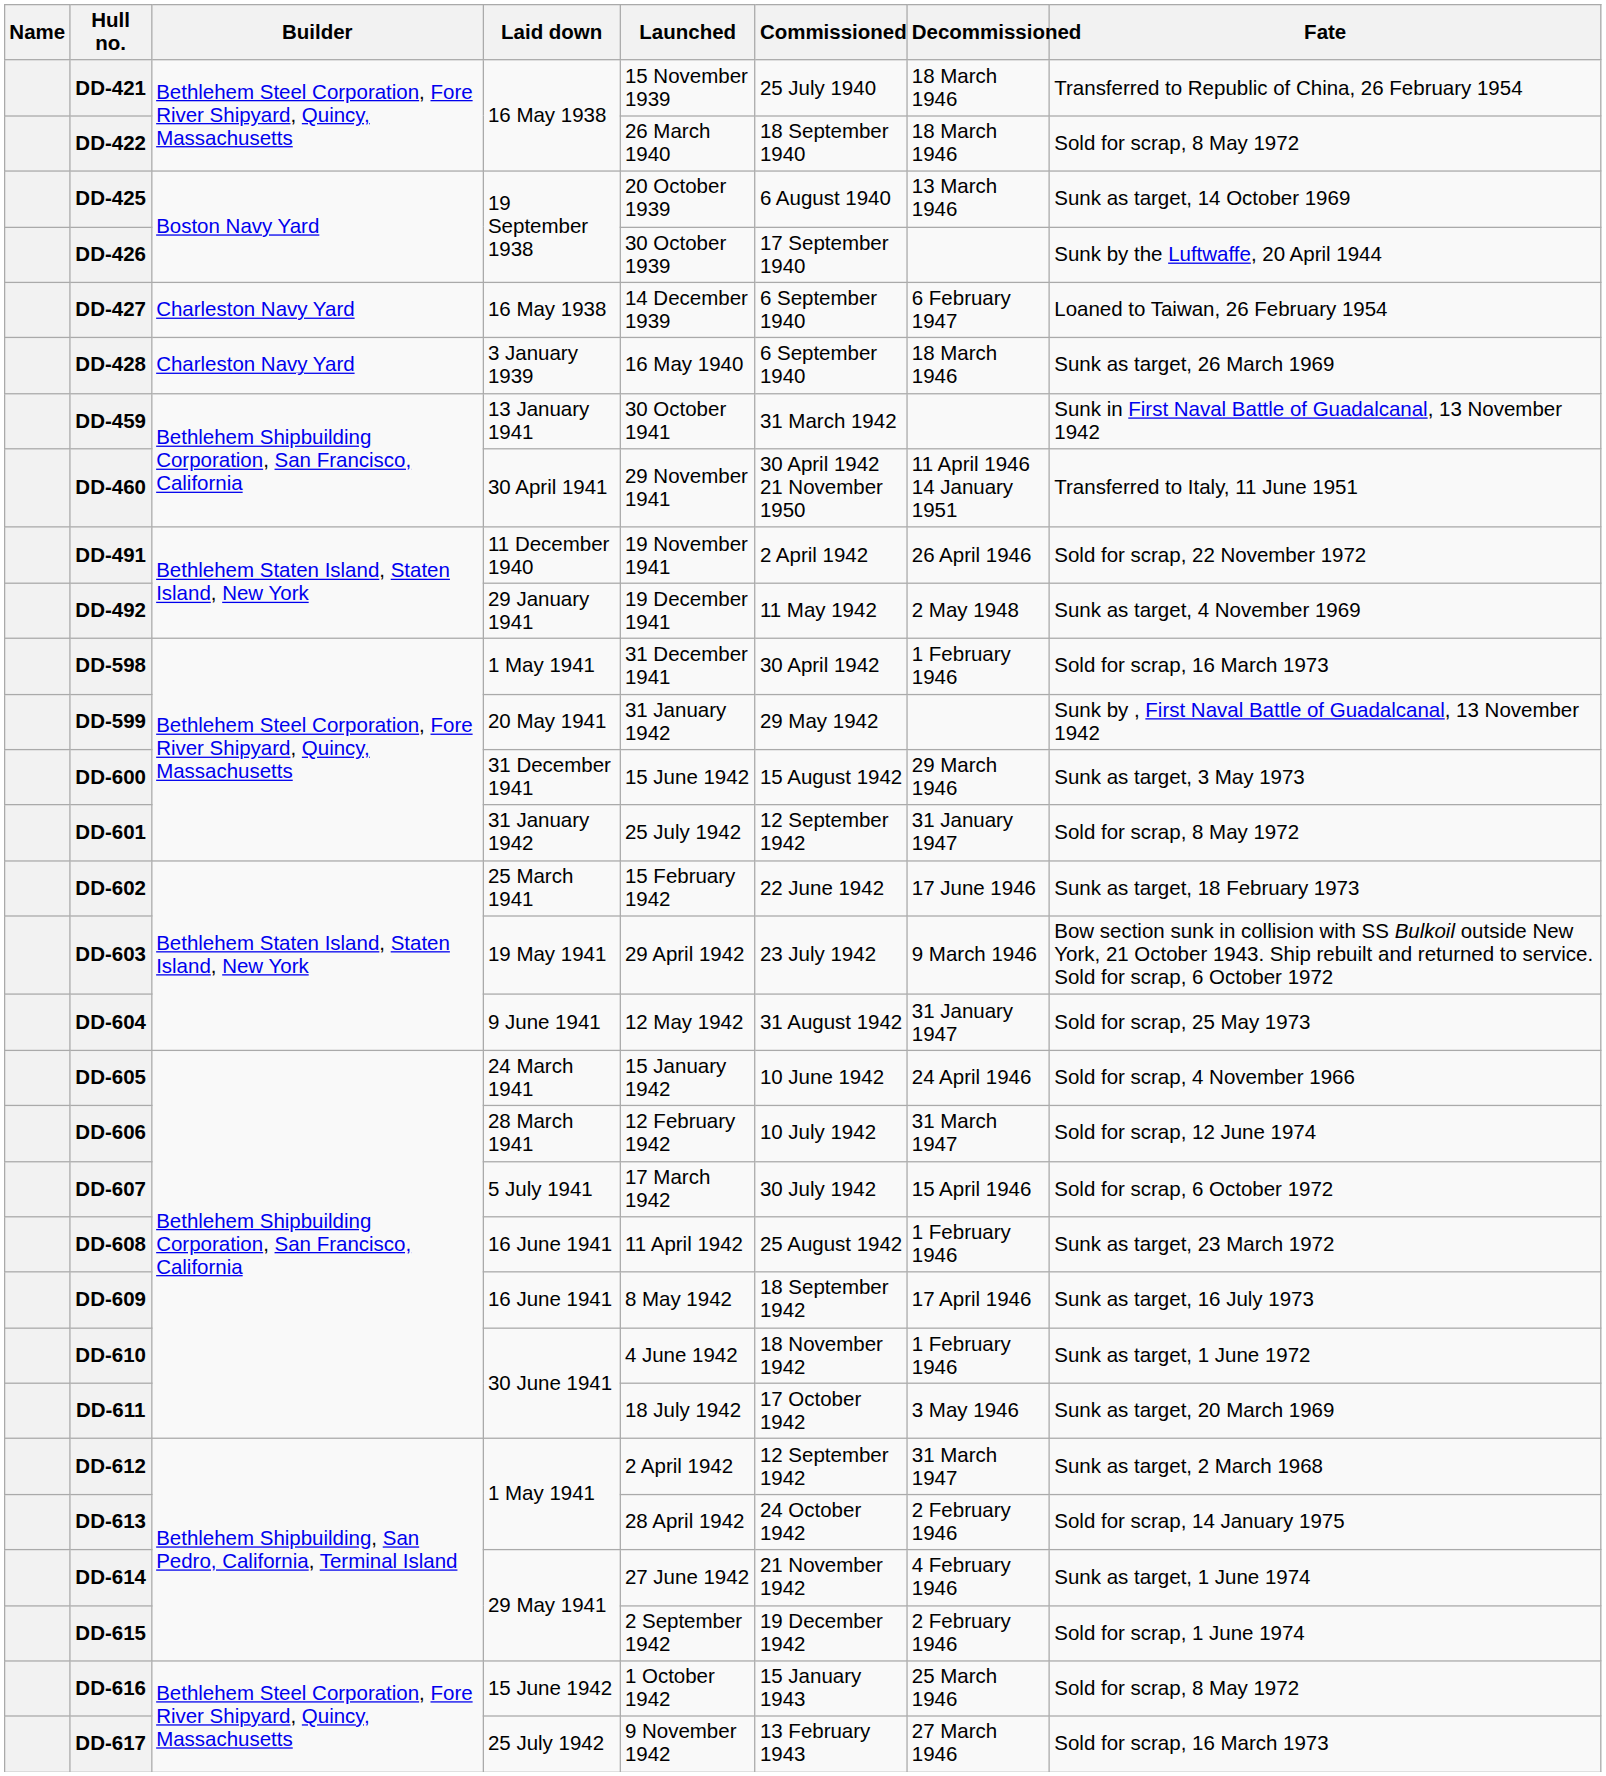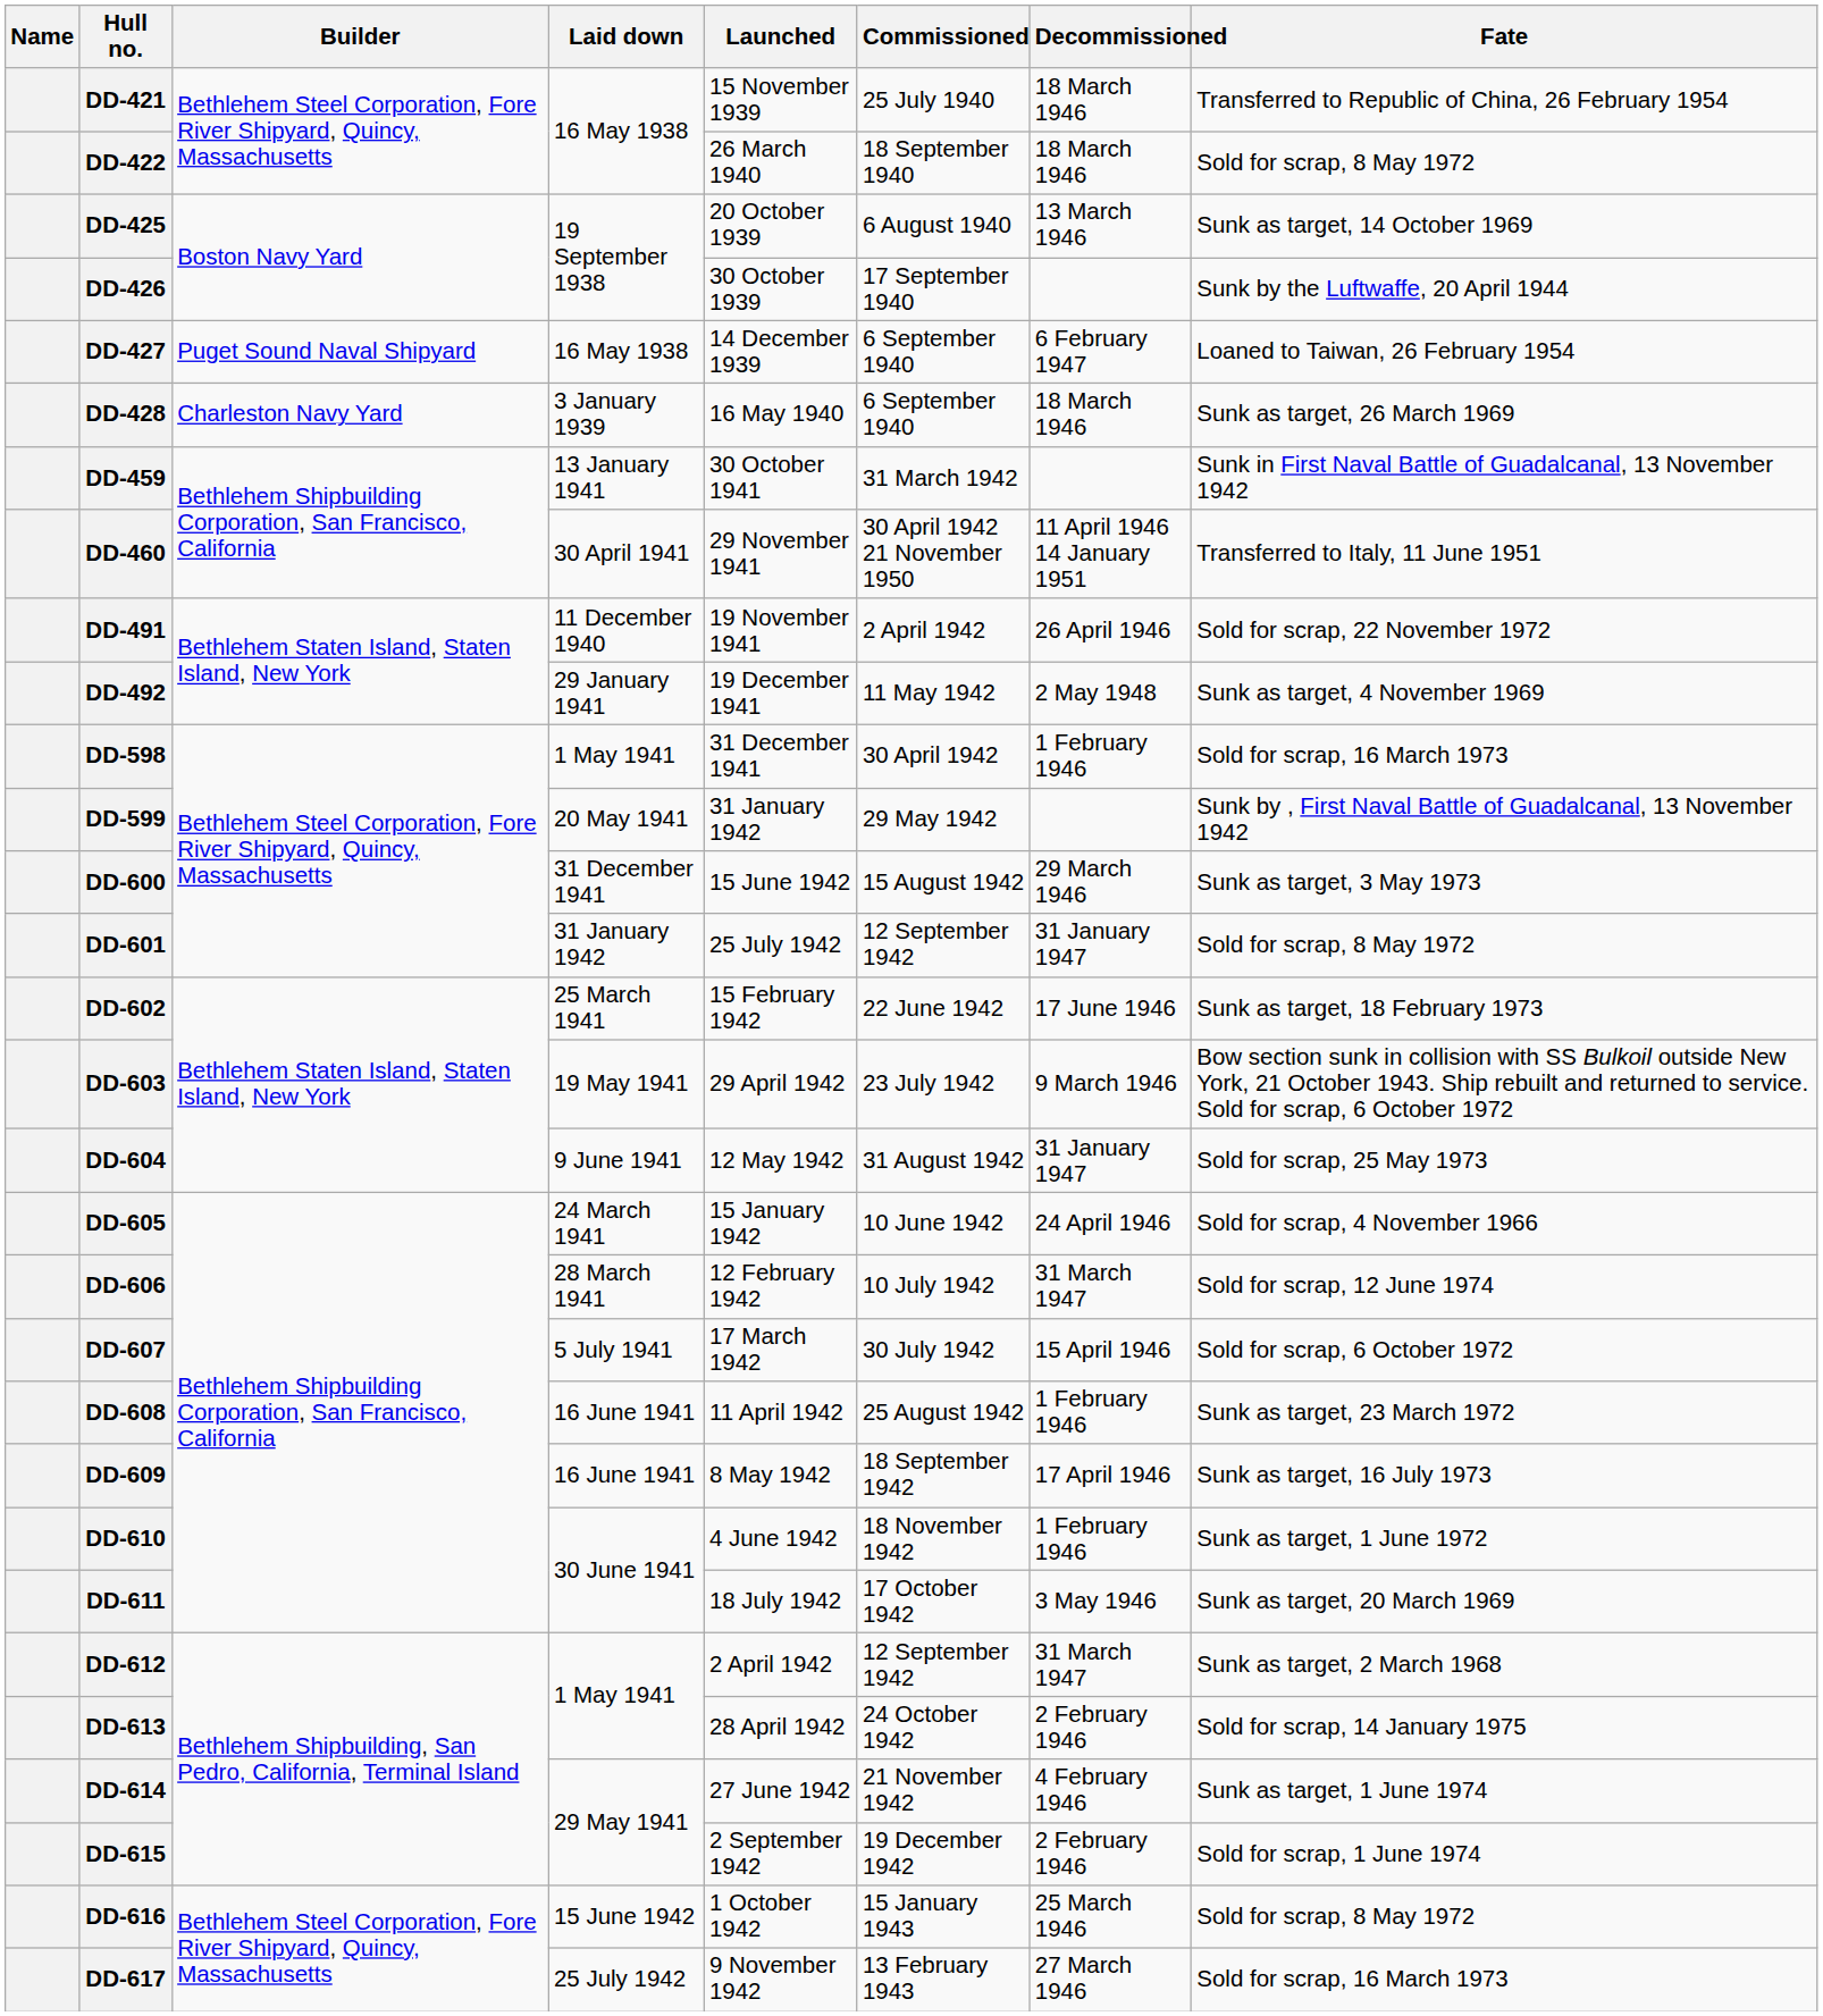 <table class="wikitable sortable plainrowheaders">
 <tr>
 <th scope="col">Name</th>
 <th scope="col">Hull no.</th>
 <th scope="col" style="max-width: 9em;">Builder</th>
 <th scope="col" style="max-width: 6em;">Laid down</th>
 <th scope="col" style="max-width: 6em;">Launched</th>
 <th scope="col" style="max-width: 6em;">Commissioned</th>
 <th scope="col" style="max-width: 6em;">Decommissioned</th>
 <th scope="col">Fate</th>
 </tr>
 <tr>
 <th scope="row"></th>
 <th scope="row" style="white-space: nowrap;">DD-421</th>
 <td rowspan=2><a href='#'>Bethlehem Steel Corporation</a>, <a href='#'>Fore River Shipyard</a>, <a href='#'>Quincy, Massachusetts</a></td>
 <td rowspan=2>16 May 1938</td>
 <td>15 November 1939</td>
 <td>25 July 1940</td>
 <td>18 March 1946</td>
 <td data-sort-value="26 February 1954">Transferred to Republic of China, 26 February 1954</td>
 </tr>
 <tr>
 <th scope="row"></th>
 <th scope="row">DD-422</th>
 <td>26 March 1940</td>
 <td>18 September 1940</td>
 <td>18 March 1946</td>
 <td data-sort-value="8 May 1972">Sold for scrap, 8 May 1972</td>
 </tr>
 <tr>
 <th scope="row"></th>
 <th scope="row">DD-425</th>
 <td rowspan=2><a href='#'>Boston Navy Yard</a></td>
 <td rowspan=2>19 September 1938</td>
 <td>20 October 1939</td>
 <td>6 August 1940</td>
 <td>13 March 1946</td>
 <td data-sort-value="14 October 1969">Sunk as target, 14 October 1969</td>
 </tr>
 <tr>
 <th scope="row"></th>
 <th scope="row">DD-426</th>
 <td>30 October 1939</td>
 <td>17 September 1940</td>
 <td></td>
 <td data-sort-value="20 April 1944">Sunk by the <a href='#'>Luftwaffe</a>, 20 April 1944</td>
 </tr>
 <tr>
 <th scope="row"></th>
 <th scope="row">DD-427</th>
-<td><a href='#'>Charleston Navy Yard</a></td>
+<td><a href='#'>Puget Sound Naval Shipyard</a></td>
 <td>16 May 1938</td>
 <td>14 December 1939</td>
 <td>6 September 1940</td>
 <td>6 February 1947</td>
 <td data-sort-value="26 February 1954">Loaned to Taiwan, 26 February 1954</td>
 </tr>
 <tr>
 <th scope="row"></th>
 <th scope="row">DD-428</th>
 <td><a href='#'>Charleston Navy Yard</a></td>
 <td>3 January 1939</td>
 <td>16 May 1940</td>
 <td>6 September 1940</td>
 <td>18 March 1946</td>
 <td data-sort-value="26 March 1969">Sunk as target, 26 March 1969</td>
 </tr>
 <tr>
 <th scope="row"></th>
 <th scope="row">DD-459</th>
 <td rowspan=2><a href='#'>Bethlehem Shipbuilding Corporation</a>, <a href='#'>San Francisco, California</a></td>
 <td>13 January 1941</td>
 <td>30 October 1941</td>
 <td>31 March 1942</td>
 <td></td>
 <td data-sort-value="13 November 1942">Sunk in <a href='#'>First Naval Battle of Guadalcanal</a>, 13 November 1942</td>
 </tr>
 <tr>
 <th scope="row"></th>
 <th scope="row">DD-460</th>
 <td>30 April 1941</td>
 <td>29 November 1941</td>
 <td>30 April 1942<br>21 November 1950</td>
 <td>11 April 1946<br>14 January 1951</td>
 <td data-sort-value="11 June 1951">Transferred to Italy, 11 June 1951</td>
 </tr>
 <tr>
 <th scope="row"></th>
 <th scope="row">DD-491</th>
 <td rowspan=2><a href='#'>Bethlehem Staten Island</a>, <a href='#'>Staten Island</a>, <a href='#'>New York</a></td>
 <td>11 December 1940</td>
 <td>19 November 1941</td>
 <td>2 April 1942</td>
 <td>26 April 1946</td>
 <td data-sort-value="22 November 1972">Sold for scrap, 22 November 1972</td>
 </tr>
 <tr>
 <th scope="row"></th>
 <th scope="row">DD-492</th>
 <td>29 January 1941</td>
 <td>19 December 1941</td>
 <td>11 May 1942</td>
 <td>2 May 1948</td>
 <td data-sort-value="4 November 1969">Sunk as target, 4 November 1969</td>
 </tr>
 <tr>
 <th scope="row"></th>
 <th scope="row">DD-598</th>
 <td rowspan=4><a href='#'>Bethlehem Steel Corporation</a>, <a href='#'>Fore River Shipyard</a>, <a href='#'>Quincy, Massachusetts</a></td>
 <td>1 May 1941</td>
 <td>31 December 1941</td>
 <td>30 April 1942</td>
 <td>1 February 1946</td>
 <td data-sort-value="16 March 1973">Sold for scrap, 16 March 1973</td>
 </tr>
 <tr>
 <th scope="row"></th>
 <th scope="row">DD-599</th>
 <td>20 May 1941</td>
 <td>31 January 1942</td>
 <td>29 May 1942</td>
 <td></td>
 <td data-sort-value="13 November 1942">Sunk by , <a href='#'>First Naval Battle of Guadalcanal</a>, 13 November 1942</td>
 </tr>
 <tr>
 <th scope="row"></th>
 <th scope="row">DD-600</th>
 <td>31 December 1941</td>
 <td>15 June 1942</td>
 <td>15 August 1942</td>
 <td>29 March 1946</td>
 <td data-sort-value="3 May 1973">Sunk as target, 3 May 1973</td>
 </tr>
 <tr>
 <th scope="row"></th>
 <th scope="row">DD-601</th>
 <td>31 January 1942</td>
 <td>25 July 1942</td>
 <td>12 September 1942</td>
 <td>31 January 1947</td>
 <td data-sort-value="8 May 1972">Sold for scrap, 8 May 1972</td>
 </tr>
 <tr>
 <th scope="row"></th>
 <th scope="row">DD-602</th>
 <td rowspan=3><a href='#'>Bethlehem Staten Island</a>, <a href='#'>Staten Island</a>, <a href='#'>New York</a></td>
 <td>25 March 1941</td>
 <td>15 February 1942</td>
 <td>22 June 1942</td>
 <td>17 June 1946</td>
 <td data-sort-value="18 February 1973">Sunk as target, 18 February 1973</td>
 </tr>
 <tr>
 <th scope="row"></th>
 <th scope="row">DD-603</th>
 <td>19 May 1941</td>
 <td>29 April 1942</td>
 <td>23 July 1942</td>
 <td>9 March 1946</td>
 <td data-sort-value="6 October 1972">Bow section sunk in collision with SS <em>Bulkoil</em>  outside New York, 21 October 1943.  Ship rebuilt and returned to service. Sold for scrap, 6 October 1972</td>
 </tr>
 <tr>
 <th scope="row"></th>
 <th scope="row">DD-604</th>
 <td>9 June 1941</td>
 <td>12 May 1942</td>
 <td>31 August 1942</td>
 <td>31 January 1947</td>
 <td data-sort-value="25 May 1973">Sold for scrap, 25 May 1973</td>
 </tr>
 <tr>
 <th scope="row"></th>
 <th scope="row">DD-605</th>
 <td rowspan=7><a href='#'>Bethlehem Shipbuilding Corporation</a>, <a href='#'>San Francisco, California</a></td>
 <td>24 March 1941</td>
 <td>15 January 1942</td>
 <td>10 June 1942</td>
 <td>24 April 1946</td>
 <td data-sort-value="4 November 1966">Sold for scrap, 4 November 1966</td>
 </tr>
 <tr>
 <th scope="row"></th>
 <th scope="row">DD-606</th>
 <td>28 March 1941</td>
 <td>12 February 1942</td>
 <td>10 July 1942</td>
 <td>31 March 1947</td>
 <td data-sort-value="12 June 1974">Sold for scrap, 12 June 1974</td>
 </tr>
 <tr>
 <th scope="row"></th>
 <th scope="row">DD-607</th>
 <td>5 July 1941</td>
 <td>17 March 1942</td>
 <td>30 July 1942</td>
 <td>15 April 1946</td>
 <td data-sort-value="6 October 1972">Sold for scrap, 6 October 1972</td>
 </tr>
 <tr>
 <th scope="row"></th>
 <th scope="row">DD-608</th>
 <td>16 June 1941</td>
 <td>11 April 1942</td>
 <td>25 August 1942</td>
 <td>1 February 1946</td>
 <td data-sort-value="23 March 1972">Sunk as target, 23 March 1972</td>
 </tr>
 <tr>
 <th scope="row"></th>
 <th scope="row">DD-609</th>
 <td>16 June 1941</td>
 <td>8 May 1942</td>
 <td>18 September 1942</td>
 <td>17 April 1946</td>
 <td data-sort-value="16 July 1973">Sunk as target, 16 July 1973</td>
 </tr>
 <tr>
 <th scope="row"></th>
 <th scope="row">DD-610</th>
 <td rowspan=2>30 June 1941</td>
 <td>4 June 1942</td>
 <td>18 November 1942</td>
 <td>1 February 1946</td>
 <td data-sort-value="1 June 1972">Sunk as target, 1 June 1972</td>
 </tr>
 <tr>
 <th scope="row"></th>
 <th scope="row">DD-611</th>
 <td>18 July 1942</td>
 <td>17 October 1942</td>
 <td>3 May 1946</td>
 <td data-sort-value="20 March 1969">Sunk as target, 20 March 1969</td>
 </tr>
 <tr>
 <th scope="row"></th>
 <th scope="row">DD-612</th>
 <td rowspan=4><a href='#'>Bethlehem Shipbuilding</a>, <a href='#'>San Pedro, California</a>, <a href='#'>Terminal Island</a></td>
 <td rowspan=2>1 May 1941</td>
 <td>2 April 1942</td>
 <td>12 September 1942</td>
 <td>31 March 1947</td>
 <td data-sort-value="2 March 1968">Sunk as target, 2 March 1968</td>
 </tr>
 <tr>
 <th scope="row"></th>
 <th scope="row">DD-613</th>
 <td>28 April 1942</td>
 <td>24 October 1942</td>
 <td>2 February 1946</td>
 <td data-sort-value="14 January 1975">Sold for scrap, 14 January 1975</td>
 </tr>
 <tr>
 <th scope="row"></th>
 <th scope="row">DD-614</th>
 <td rowspan=2>29 May 1941</td>
 <td>27 June 1942</td>
 <td>21 November 1942</td>
 <td>4 February 1946</td>
 <td data-sort-value="1 June 1974">Sunk as target, 1 June 1974</td>
 </tr>
 <tr>
 <th scope="row"></th>
 <th scope="row">DD-615</th>
 <td>2 September 1942</td>
 <td>19 December 1942</td>
 <td>2 February 1946</td>
 <td data-sort-value="1 June 1974">Sold for scrap, 1 June 1974</td>
 </tr>
 <tr>
 <th scope="row"></th>
 <th scope="row">DD-616</th>
 <td rowspan=2><a href='#'>Bethlehem Steel Corporation</a>, <a href='#'>Fore River Shipyard</a>, <a href='#'>Quincy, Massachusetts</a></td>
 <td>15 June 1942</td>
 <td>1 October 1942</td>
 <td>15 January 1943</td>
 <td>25 March 1946</td>
 <td data-sort-value="8 May 1972">Sold for scrap, 8 May 1972</td>
 </tr>
 <tr>
 <th scope="row"></th>
 <th scope="row">DD-617</th>
 <td>25 July 1942</td>
 <td>9 November 1942</td>
 <td>13 February 1943</td>
 <td>27 March 1946</td>
 <td data-sort-value="16 March 1973">Sold for scrap, 16 March 1973</td>
 </tr>
 </table>
